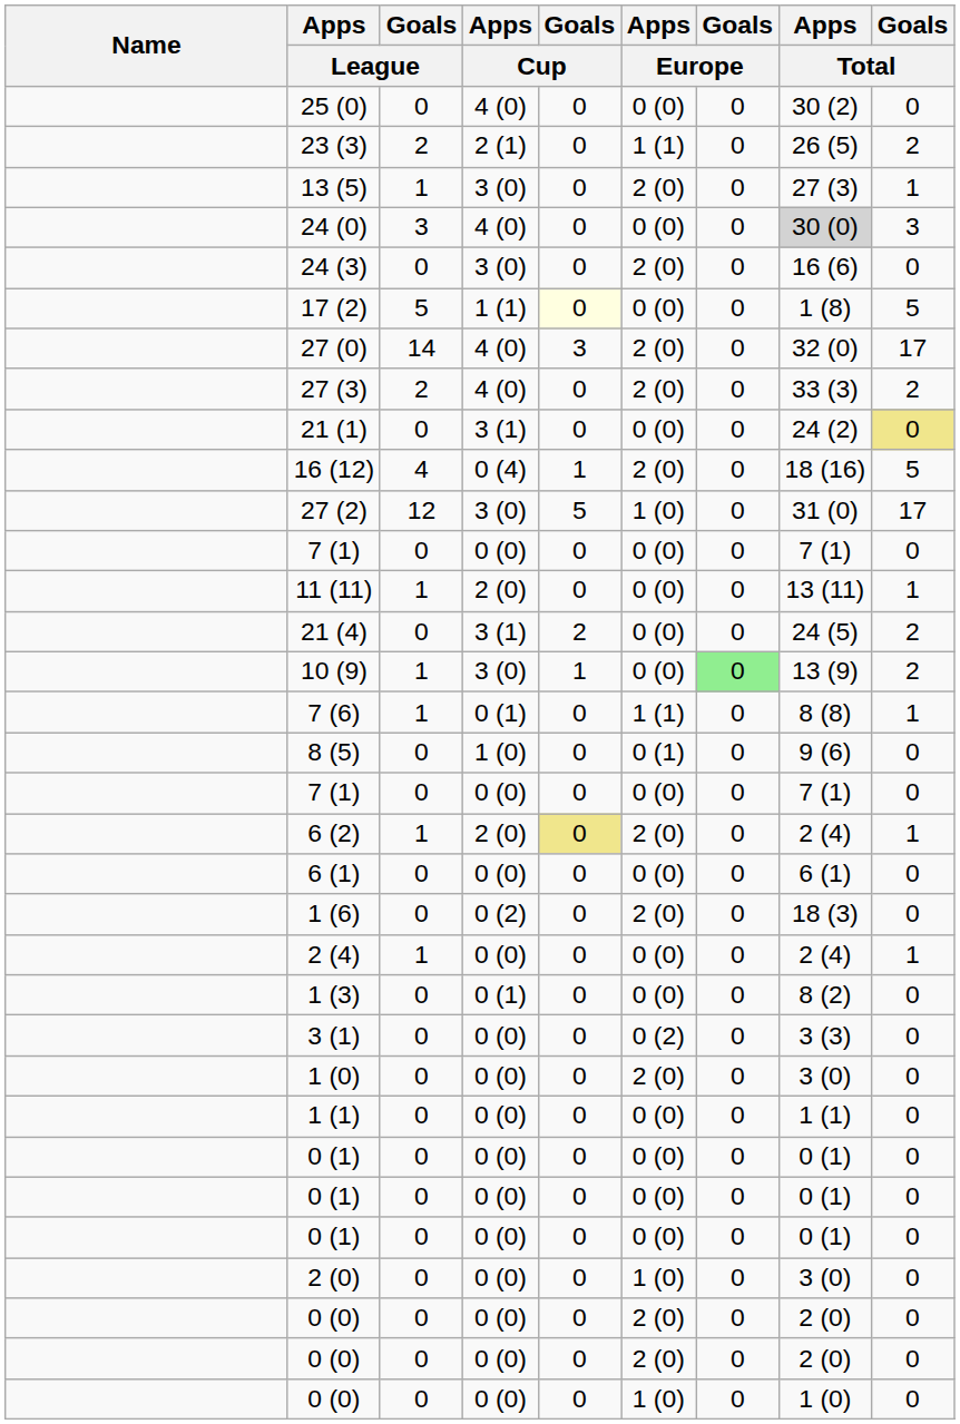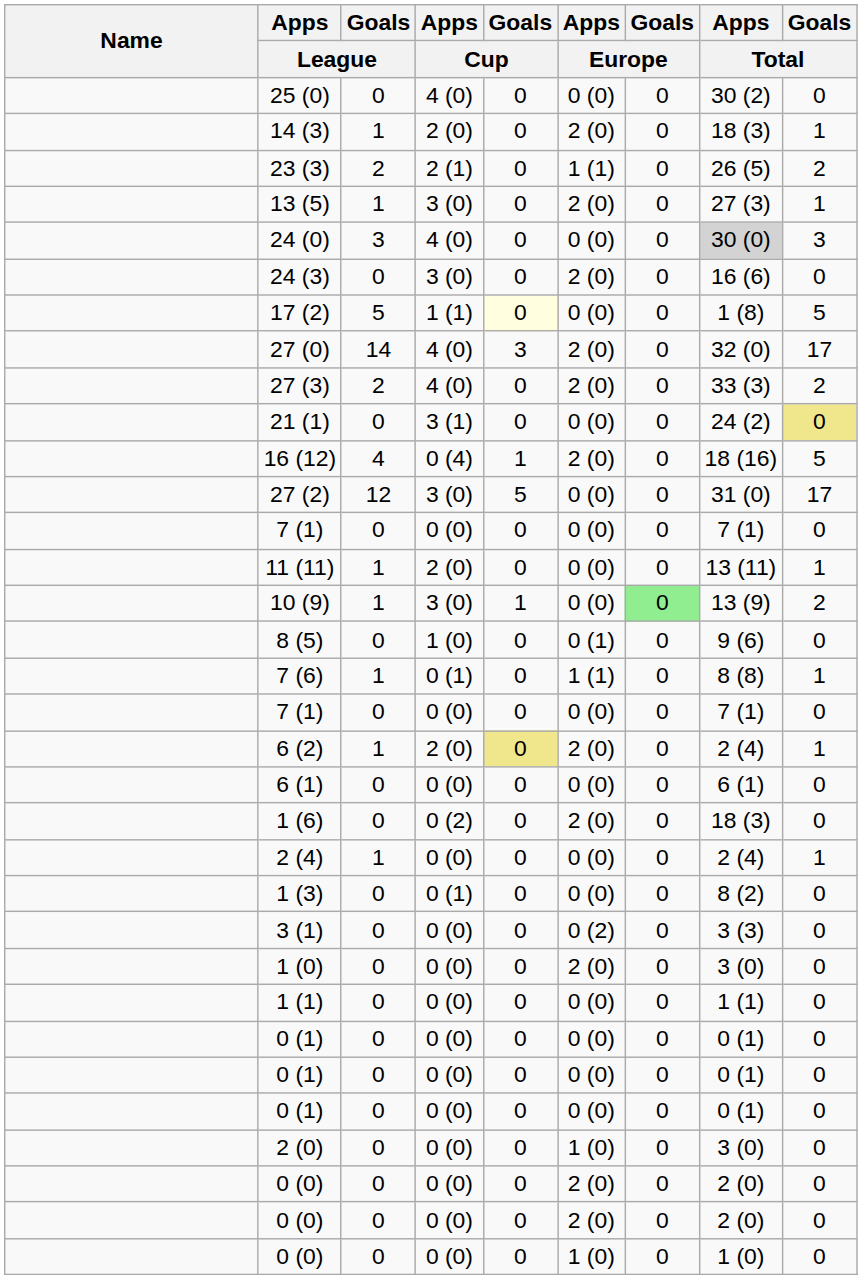 <table class="wikitable sortable" style="text-align:center">
 <tr>
 <th rowspan="2" width="170">Name</th>
 <th>Apps</th>
 <th>Goals</th>
 <th>Apps</th>
 <th>Goals</th>
 <th>Apps</th>
 <th>Goals</th>
 <th>Apps</th>
 <th>Goals</th>
 </tr>
 <tr class="unsortable">
 <th colspan="2" width="55">League</th>
 <th colspan="2" width="55">Cup</th>
 <th colspan="2" width="55">Europe</th>
 <th colspan="2" width="55">Total</th>
 </tr>
 <tr>
 <td align="left"> </td>
 <td>25 (0)</td>
 <td>0</td>
 <td>4 (0)</td>
 <td>0</td>
 <td>0 (0)</td>
 <td>0</td>
 <td>30 (2)</td>
 <td>0</td>
+</tr>
+<tr>
+<td align="left"> </td>
+<td>14 (3)</td>
+<td>1</td>
+<td>2 (0)</td>
+<td>0</td>
+<td>2 (0)</td>
+<td>0</td>
+<td>18 (3)</td>
+<td>1</td>
 </tr>
 <tr>
 <td align="left"> </td>
 <td>23 (3)</td>
 <td>2</td>
 <td>2 (1)</td>
 <td>0</td>
 <td>1 (1)</td>
 <td>0</td>
 <td>26 (5)</td>
 <td>2</td>
 </tr>
 <tr>
 <td align="left"> </td>
 <td>13 (5)</td>
 <td>1</td>
 <td>3 (0)</td>
 <td>0</td>
 <td>2 (0)</td>
 <td>0</td>
 <td>27 (3)</td>
 <td>1</td>
 </tr>
 <tr>
 <td align="left"> </td>
 <td>24 (0)</td>
 <td>3</td>
 <td>4 (0)</td>
 <td>0</td>
 <td>0 (0)</td>
 <td>0</td>
 <td style="background: lightgrey;">30 (0)</td>
 <td>3</td>
 </tr>
 <tr>
 <td align="left"> </td>
 <td>24 (3)</td>
 <td>0</td>
 <td>3 (0)</td>
 <td>0</td>
 <td>2 (0)</td>
 <td>0</td>
 <td>16 (6)</td>
 <td>0</td>
 </tr>
 <tr>
 <td align="left"> </td>
 <td>17 (2)</td>
 <td>5</td>
 <td>1 (1)</td>
 <td style="background: lightyellow;">0</td>
 <td>0 (0)</td>
 <td>0</td>
 <td>1 (8)</td>
 <td>5</td>
 </tr>
 <tr>
 <td align="left"> </td>
 <td>27 (0)</td>
 <td>14</td>
 <td>4 (0)</td>
 <td>3</td>
 <td>2 (0)</td>
 <td>0</td>
 <td>32 (0)</td>
 <td>17</td>
 </tr>
 <tr>
 <td align="left"> </td>
 <td>27 (3)</td>
 <td>2</td>
 <td>4 (0)</td>
 <td>0</td>
 <td>2 (0)</td>
 <td>0</td>
 <td>33 (3)</td>
 <td>2</td>
 </tr>
 <tr>
 <td align="left"> </td>
 <td>21 (1)</td>
 <td>0</td>
 <td>3 (1)</td>
 <td>0</td>
 <td>0 (0)</td>
 <td>0</td>
 <td>24 (2)</td>
 <td style="background: khaki;">0</td>
 </tr>
 <tr>
 <td align="left"> </td>
 <td>16 (12)</td>
 <td>4</td>
 <td>0 (4)</td>
 <td>1</td>
 <td>2 (0)</td>
 <td>0</td>
 <td>18 (16)</td>
 <td>5</td>
 </tr>
 <tr>
 <td align="left"> </td>
 <td>27 (2)</td>
 <td>12</td>
 <td>3 (0)</td>
 <td>5</td>
-<td>1 (0)</td>
+<td>0 (0)</td>
 <td>0</td>
 <td>31 (0)</td>
 <td>17</td>
 </tr>
 <tr>
 <td align="left"> </td>
 <td>7 (1)</td>
 <td>0</td>
 <td>0 (0)</td>
 <td>0</td>
 <td>0 (0)</td>
 <td>0</td>
 <td>7 (1)</td>
 <td>0</td>
 </tr>
 <tr>
 <td align="left"> </td>
 <td>11 (11)</td>
 <td>1</td>
 <td>2 (0)</td>
 <td>0</td>
 <td>0 (0)</td>
 <td>0</td>
 <td>13 (11)</td>
 <td>1</td>
 </tr>
 <tr>
 <td align="left"> </td>
-<td>21 (4)</td>
-<td>0</td>
-<td>3 (1)</td>
-<td>2</td>
-<td>0 (0)</td>
-<td>0</td>
-<td>24 (5)</td>
-<td>2</td>
-</tr>
-<tr>
-<td align="left"> </td>
 <td>10 (9)</td>
 <td>1</td>
 <td>3 (0)</td>
 <td>1</td>
 <td>0 (0)</td>
 <td style="background: lightgreen;">0</td>
 <td>13 (9)</td>
 <td>2</td>
 </tr>
 <tr>
 <td align="left"> </td>
+<td>8 (5)</td>
+<td>0</td>
+<td>1 (0)</td>
+<td>0</td>
+<td>0 (1)</td>
+<td>0</td>
+<td>9 (6)</td>
+<td>0</td>
+</tr>
+<tr>
+<td align="left"> </td>
 <td>7 (6)</td>
 <td>1</td>
 <td>0 (1)</td>
 <td>0</td>
 <td>1 (1)</td>
 <td>0</td>
 <td>8 (8)</td>
 <td>1</td>
-</tr>
-<tr>
-<td align="left"> </td>
-<td>8 (5)</td>
-<td>0</td>
-<td>1 (0)</td>
-<td>0</td>
-<td>0 (1)</td>
-<td>0</td>
-<td>9 (6)</td>
-<td>0</td>
 </tr>
 <tr>
 <td align="left"> </td>
 <td>7 (1)</td>
 <td>0</td>
 <td>0 (0)</td>
 <td>0</td>
 <td>0 (0)</td>
 <td>0</td>
 <td>7 (1)</td>
 <td>0</td>
 </tr>
 <tr>
 <td align="left"> </td>
 <td>6 (2)</td>
 <td>1</td>
 <td>2 (0)</td>
 <td style="background: khaki;">0</td>
 <td>2 (0)</td>
 <td>0</td>
 <td>2 (4)</td>
 <td>1</td>
 </tr>
 <tr>
 <td align="left"> </td>
 <td>6 (1)</td>
 <td>0</td>
 <td>0 (0)</td>
 <td>0</td>
 <td>0 (0)</td>
 <td>0</td>
 <td>6 (1)</td>
 <td>0</td>
 </tr>
 <tr>
 <td align="left"> </td>
 <td>1 (6)</td>
 <td>0</td>
 <td>0 (2)</td>
 <td>0</td>
 <td>2 (0)</td>
 <td>0</td>
 <td>18 (3)</td>
 <td>0</td>
 </tr>
 <tr>
 <td align="left"> </td>
 <td>2 (4)</td>
 <td>1</td>
 <td>0 (0)</td>
 <td>0</td>
 <td>0 (0)</td>
 <td>0</td>
 <td>2 (4)</td>
 <td>1</td>
 </tr>
 <tr>
 <td align="left"> </td>
 <td>1 (3)</td>
 <td>0</td>
 <td>0 (1)</td>
 <td>0</td>
 <td>0 (0)</td>
 <td>0</td>
 <td>8 (2)</td>
 <td>0</td>
 </tr>
 <tr>
 <td align="left"> </td>
 <td>3 (1)</td>
 <td>0</td>
 <td>0 (0)</td>
 <td>0</td>
 <td>0 (2)</td>
 <td>0</td>
 <td>3 (3)</td>
 <td>0</td>
 </tr>
 <tr>
 <td align="left"> </td>
 <td>1 (0)</td>
 <td>0</td>
 <td>0 (0)</td>
 <td>0</td>
 <td>2 (0)</td>
 <td>0</td>
 <td>3 (0)</td>
 <td>0</td>
 </tr>
 <tr>
 <td align="left"> </td>
 <td>1 (1)</td>
 <td>0</td>
 <td>0 (0)</td>
 <td>0</td>
 <td>0 (0)</td>
 <td>0</td>
 <td>1 (1)</td>
 <td>0</td>
 </tr>
 <tr>
 <td align="left"> </td>
 <td>0 (1)</td>
 <td>0</td>
 <td>0 (0)</td>
 <td>0</td>
 <td>0 (0)</td>
 <td>0</td>
 <td>0 (1)</td>
 <td>0</td>
 </tr>
 <tr>
 <td align="left"> </td>
 <td>0 (1)</td>
 <td>0</td>
 <td>0 (0)</td>
 <td>0</td>
 <td>0 (0)</td>
 <td>0</td>
 <td>0 (1)</td>
 <td>0</td>
 </tr>
 <tr>
 <td align="left"> </td>
 <td>0 (1)</td>
 <td>0</td>
 <td>0 (0)</td>
 <td>0</td>
 <td>0 (0)</td>
 <td>0</td>
 <td>0 (1)</td>
 <td>0</td>
 </tr>
 <tr>
 <td align="left"> </td>
 <td>2 (0)</td>
 <td>0</td>
 <td>0 (0)</td>
 <td>0</td>
 <td>1 (0)</td>
 <td>0</td>
 <td>3 (0)</td>
 <td>0</td>
 </tr>
 <tr>
 <td align="left"> </td>
 <td>0 (0)</td>
 <td>0</td>
 <td>0 (0)</td>
 <td>0</td>
 <td>2 (0)</td>
 <td>0</td>
 <td>2 (0)</td>
 <td>0</td>
 </tr>
 <tr>
 <td align="left"> </td>
 <td>0 (0)</td>
 <td>0</td>
 <td>0 (0)</td>
 <td>0</td>
 <td>2 (0)</td>
 <td>0</td>
 <td>2 (0)</td>
 <td>0</td>
 </tr>
 <tr>
 <td align="left"> </td>
 <td>0 (0)</td>
 <td>0</td>
 <td>0 (0)</td>
 <td>0</td>
 <td>1 (0)</td>
 <td>0</td>
 <td>1 (0)</td>
 <td>0</td>
 </tr>
 <tr>
 </tr>
 </table>
